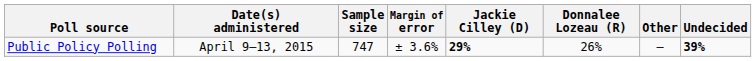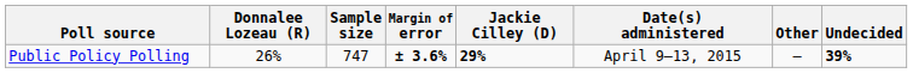 <table class="wikitable">
 <tr valign= bottom>
 <th style="width:180px;">Poll source</th>
-<th style="width:175px;">Date(s)<br>administered</th>
+<th style="width:100px;">Donnalee<br>Lozeau (R)</th>
 <th class=small>Sample<br>size</th>
 <th><small>Margin of</small><br>error</th>
 <th style="width:100px;">Jackie<br>Cilley (D)</th>
-<th style="width:100px;">Donnalee<br>Lozeau (R)</th>
+<th style="width:175px;">Date(s)<br>administered</th>
 <th>Other</th>
 <th>Undecided</th>
 </tr>
 <tr>
 <td><a href='#'>Public Policy Polling</a></td>
+<td align=center>26%</td>
+<td align=center>747</td>
+<td align=center><strong>± 3.6%</strong></td>
+<td><strong>29%</strong></td>
 <td align=center>April 9–13, 2015</td>
-<td align=center>747</td>
-<td align=center>± 3.6%</td>
-<td><strong>29%</strong></td>
-<td align=center>26%</td>
 <td align=center>—</td>
 <td><strong>39%</strong></td>
 </tr>
 </table>
